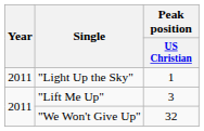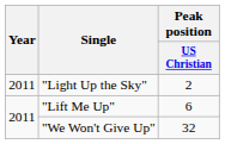 <table class="wikitable" style="text-align:center;">
 <tr>
 <th rowspan="2">Year</th>
 <th rowspan="2">Single</th>
 <th>Peak <br>position</th>
 </tr>
 <tr style="font-size:smaller;">
 <th width="65"><a href='#'>US Christian</a></th>
 </tr>
 <tr>
 <td>2011</td>
 <td align="left">"Light Up the Sky"</td>
-<td>1</td>
+<td>2</td>
 </tr>
 <tr>
 <td rowspan="2">2011</td>
 <td align="left">"Lift Me Up"</td>
-<td>3</td>
+<td>6</td>
 </tr>
 <tr>
 <td align="left">"We Won't Give Up"</td>
 <td>32</td>
 </tr>
 </table>
